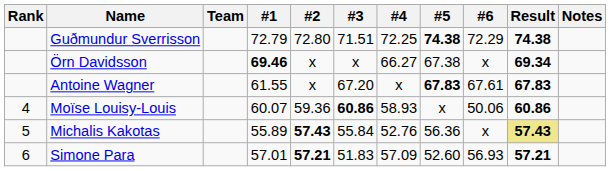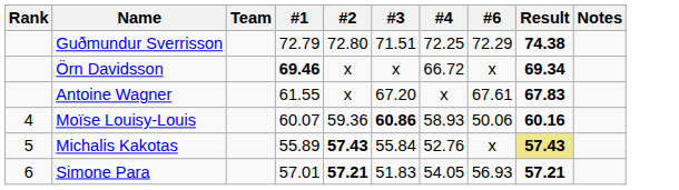 <table class="wikitable sortable" style="text-align:center; font-size:95%">
 <tr>
 <th>Rank</th>
 <th>Name</th>
 <th>Team</th>
 <th>#1</th>
 <th>#2</th>
 <th>#3</th>
 <th>#4</th>
-<th>#5</th>
 <th>#6</th>
 <th>Result</th>
 <th>Notes</th>
 </tr>
 <tr>
 <td></td>
 <td align="left"><a href='#'>Guðmundur Sverrisson</a></td>
 <td align=left></td>
 <td>72.79</td>
 <td>72.80</td>
 <td>71.51</td>
 <td>72.25</td>
-<td><strong>74.38</strong></td>
 <td>72.29</td>
 <td><strong>74.38</strong></td>
 <td></td>
 </tr>
 <tr>
 <td></td>
 <td align="left"><a href='#'>Örn Davidsson</a></td>
 <td align=left></td>
 <td><strong>69.46</strong></td>
 <td>x</td>
 <td>x</td>
-<td>66.27</td>
-<td>67.38</td>
+<td>66.72</td>
 <td>x</td>
 <td><strong>69.34</strong></td>
 <td></td>
 </tr>
 <tr>
 <td></td>
 <td align="left"><a href='#'>Antoine Wagner</a></td>
 <td align=left></td>
 <td>61.55</td>
 <td>x</td>
 <td>67.20</td>
 <td>x</td>
-<td><strong>67.83</strong></td>
 <td>67.61</td>
 <td><strong>67.83</strong></td>
 <td></td>
 </tr>
 <tr>
 <td>4</td>
 <td align="left"><a href='#'>Moïse Louisy-Louis</a></td>
 <td align=left></td>
 <td>60.07</td>
 <td>59.36</td>
 <td><strong>60.86</strong></td>
 <td>58.93</td>
-<td>x</td>
 <td>50.06</td>
-<td><strong>60.86</strong></td>
+<td><strong>60.16</strong></td>
 <td></td>
 </tr>
 <tr>
 <td>5</td>
 <td align="left"><a href='#'>Michalis Kakotas</a></td>
 <td align=left></td>
 <td>55.89</td>
 <td><strong>57.43</strong></td>
 <td>55.84</td>
 <td>52.76</td>
-<td>56.36</td>
 <td>x</td>
 <td style="background: khaki;"><strong>57.43</strong></td>
 <td></td>
 </tr>
 <tr>
 <td>6</td>
 <td align="left"><a href='#'>Simone Para</a></td>
 <td align=left></td>
 <td>57.01</td>
 <td><strong>57.21</strong></td>
 <td>51.83</td>
-<td>57.09</td>
-<td>52.60</td>
+<td>54.05</td>
 <td>56.93</td>
 <td><strong>57.21</strong></td>
 <td></td>
 </tr>
 </table>
